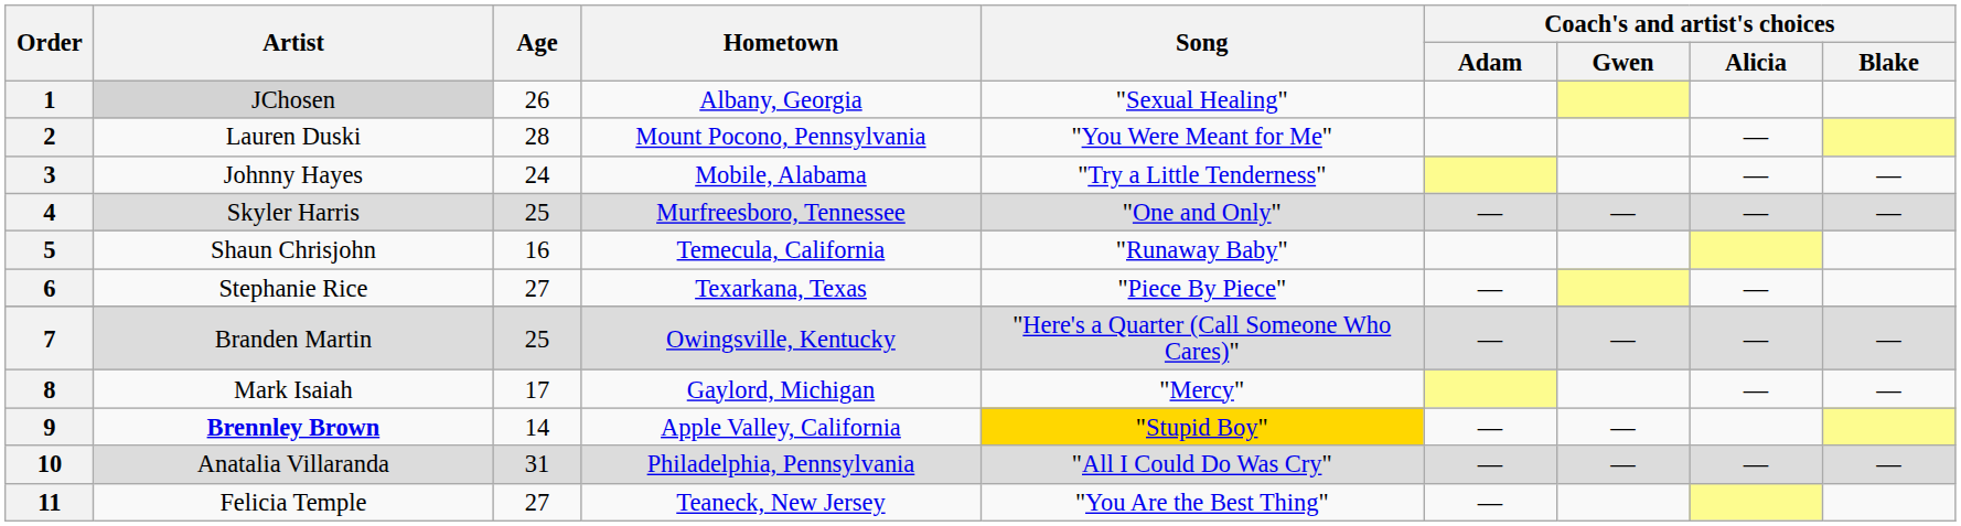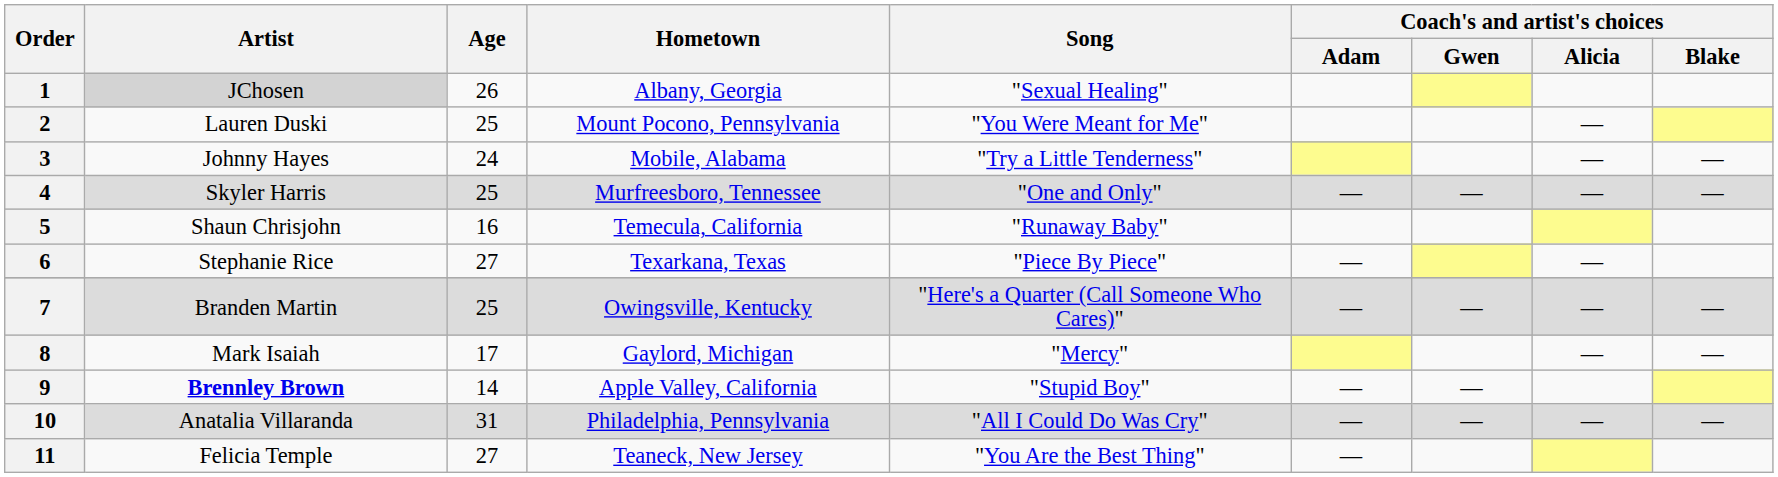 <table class="wikitable" style="text-align:center; line-height:17px; width:100%;">
 <tr>
 <th scope="col" rowspan="2" style="width:04%;">Order</th>
 <th scope="col" rowspan="2" style="width:18%;">Artist</th>
 <th scope="col" rowspan="2" style="width:04%;">Age</th>
 <th scope="col" rowspan="2" style="width:18%;">Hometown</th>
 <th scope="col" rowspan="2" style="width:20%;">Song</th>
 <th scope="col" colspan="4" style="width:24%;">Coach's and artist's choices</th>
 </tr>
 <tr>
 <th style="width:06%;">Adam</th>
 <th style="width:06%;">Gwen</th>
 <th style="width:06%;">Alicia</th>
 <th style="width:06%;">Blake</th>
 </tr>
 <tr>
 <th>1</th>
 <td style="background: lightgrey;">JChosen</td>
 <td>26</td>
 <td><a href='#'>Albany, Georgia</a></td>
 <td>"<a href='#'>Sexual Healing</a>"</td>
 <td><strong></strong></td>
 <td style="background:#fdfc8f;"><strong></strong></td>
 <td><strong></strong></td>
 <td><strong></strong></td>
 </tr>
 <tr>
 <th>2</th>
 <td>Lauren Duski</td>
-<td>28</td>
+<td>25</td>
 <td><a href='#'>Mount Pocono, Pennsylvania</a></td>
 <td>"<a href='#'>You Were Meant for Me</a>"</td>
 <td><strong></strong></td>
 <td><strong></strong></td>
 <td>—</td>
 <td style="background:#fdfc8f;"><strong></strong></td>
 </tr>
 <tr>
 <th>3</th>
 <td>Johnny Hayes</td>
 <td>24</td>
 <td><a href='#'>Mobile, Alabama</a></td>
 <td>"<a href='#'>Try a Little Tenderness</a>"</td>
 <td style="background:#fdfc8f;"><strong></strong></td>
 <td><strong></strong></td>
 <td>—</td>
 <td>—</td>
 </tr>
 <tr style="background:#DCDCDC;">
 <th>4</th>
 <td>Skyler Harris</td>
 <td>25</td>
 <td><a href='#'>Murfreesboro, Tennessee</a></td>
 <td>"<a href='#'>One and Only</a>"</td>
 <td>—</td>
 <td>—</td>
 <td>—</td>
 <td>—</td>
 </tr>
 <tr>
 <th>5</th>
 <td>Shaun Chrisjohn</td>
 <td>16</td>
 <td><a href='#'>Temecula, California</a></td>
 <td>"<a href='#'>Runaway Baby</a>"</td>
 <td><strong></strong></td>
 <td><strong></strong></td>
 <td style="background:#fdfc8f;"><strong></strong></td>
 <td><strong></strong></td>
 </tr>
 <tr>
 <th>6</th>
 <td>Stephanie Rice</td>
 <td>27</td>
 <td><a href='#'>Texarkana, Texas</a></td>
 <td>"<a href='#'>Piece By Piece</a>"</td>
 <td>—</td>
 <td style="background:#fdfc8f;"><strong></strong></td>
 <td>—</td>
 <td><strong></strong></td>
 </tr>
 <tr>
 </tr>
 <tr style="background:#DCDCDC;">
 <th>7</th>
 <td>Branden Martin</td>
 <td>25</td>
 <td><a href='#'>Owingsville, Kentucky</a></td>
 <td>"<a href='#'>Here's a Quarter (Call Someone Who Cares)</a>"</td>
 <td>—</td>
 <td>—</td>
 <td>—</td>
 <td>—</td>
 </tr>
 <tr>
 <th>8</th>
 <td>Mark Isaiah</td>
 <td>17</td>
 <td><a href='#'>Gaylord, Michigan</a></td>
 <td>"<a href='#'>Mercy</a>"</td>
 <td style="background:#fdfc8f;"><strong></strong></td>
 <td><strong></strong></td>
 <td>—</td>
 <td>—</td>
 </tr>
 <tr>
 <th>9</th>
 <td><strong><a href='#'>Brennley Brown</a></strong></td>
 <td>14</td>
 <td><a href='#'>Apple Valley, California</a></td>
-<td style="background: gold;">"<a href='#'>Stupid Boy</a>"</td>
+<td>"<a href='#'>Stupid Boy</a>"</td>
 <td>—</td>
 <td>—</td>
 <td><strong></strong></td>
 <td style="background:#fdfc8f;"><strong></strong></td>
 </tr>
 <tr style="background:#DCDCDC;">
 <th>10</th>
 <td>Anatalia Villaranda</td>
 <td>31</td>
 <td><a href='#'>Philadelphia, Pennsylvania</a></td>
 <td>"<a href='#'>All I Could Do Was Cry</a>"</td>
 <td>—</td>
 <td>—</td>
 <td>—</td>
 <td>—</td>
 </tr>
 <tr>
 <th>11</th>
 <td>Felicia Temple</td>
 <td>27</td>
 <td><a href='#'>Teaneck, New Jersey</a></td>
 <td>"<a href='#'>You Are the Best Thing</a>"</td>
 <td>—</td>
 <td><strong></strong></td>
 <td style="background:#fdfc8f;"><strong></strong></td>
 <td><strong></strong></td>
 </tr>
 </table>
